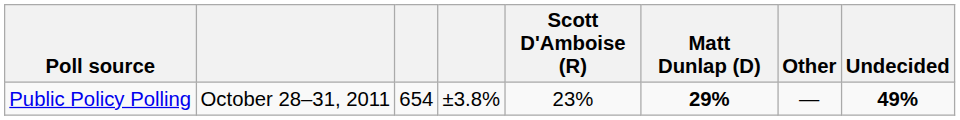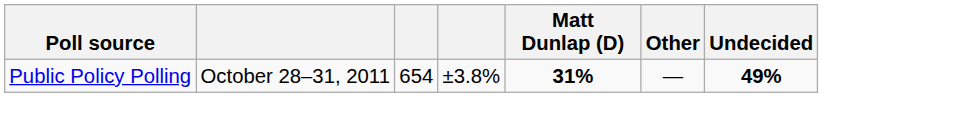 <table class="wikitable" style="text-align:center">
 <tr valign= bottom>
 <th>Poll source</th>
 <th></th>
 <th></th>
 <th></th>
-<th style="width:100px;">Scott<br>D'Amboise (R)</th>
 <th style="width:100px;">Matt<br>Dunlap (D)</th>
 <th>Other</th>
 <th>Undecided</th>
 </tr>
 <tr>
 <td align=left><a href='#'>Public Policy Polling</a></td>
 <td>October 28–31, 2011</td>
 <td>654</td>
 <td>±3.8%</td>
-<td>23%</td>
-<td><strong>29%</strong></td>
+<td><strong>31%</strong></td>
 <td>—</td>
 <td><strong>49%</strong></td>
 </tr>
 </table>
